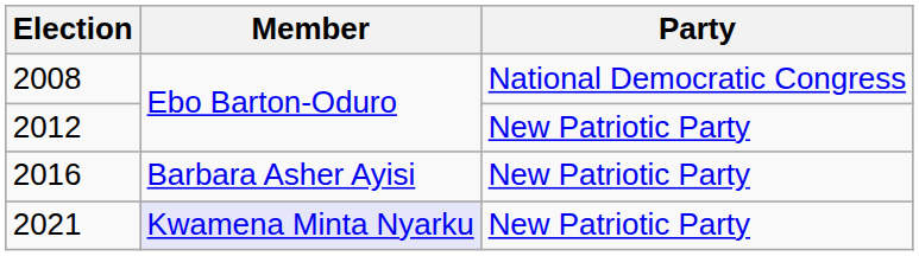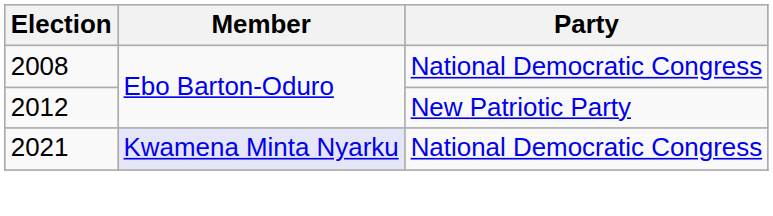 <table class="wikitable">
 <tr>
 <th>Election</th>
 <th>Member</th>
 <th>Party</th>
 </tr>
 <tr>
 <td>2008</td>
 <td rowspan="2"><a href='#'>Ebo Barton-Oduro</a></td>
 <td><a href='#'>National Democratic Congress</a></td>
 </tr>
 <tr>
 <td>2012</td>
 <td><a href='#'>New Patriotic Party</a></td>
 </tr>
 <tr>
-<td>2016</td>
-<td><a href='#'>Barbara Asher Ayisi</a></td>
-<td><a href='#'>New Patriotic Party</a></td>
-</tr>
-<tr>
 <td>2021</td>
 <td style="background: lavender;"><a href='#'>Kwamena Minta Nyarku</a></td>
-<td><a href='#'>New Patriotic Party</a></td>
+<td><a href='#'>National Democratic Congress</a></td>
 </tr>
 </table>
